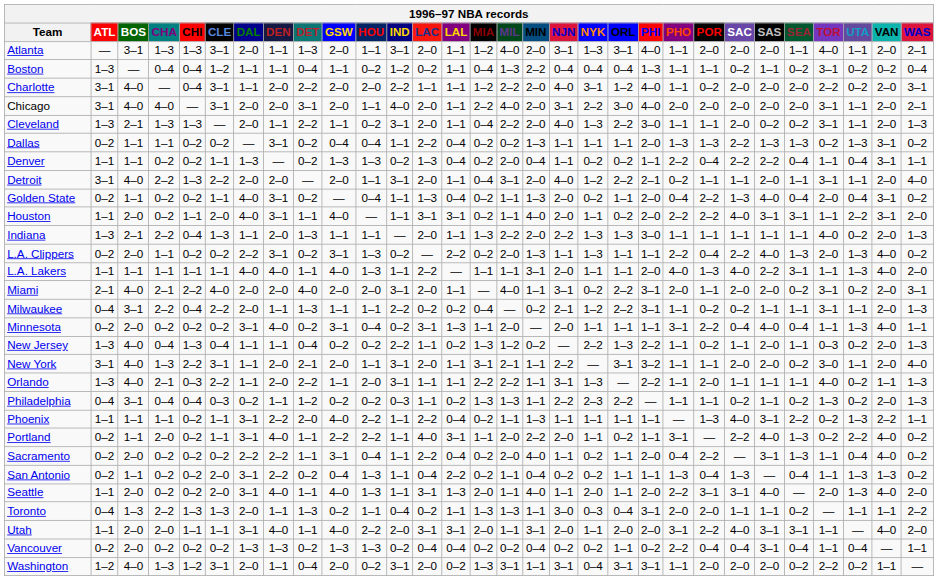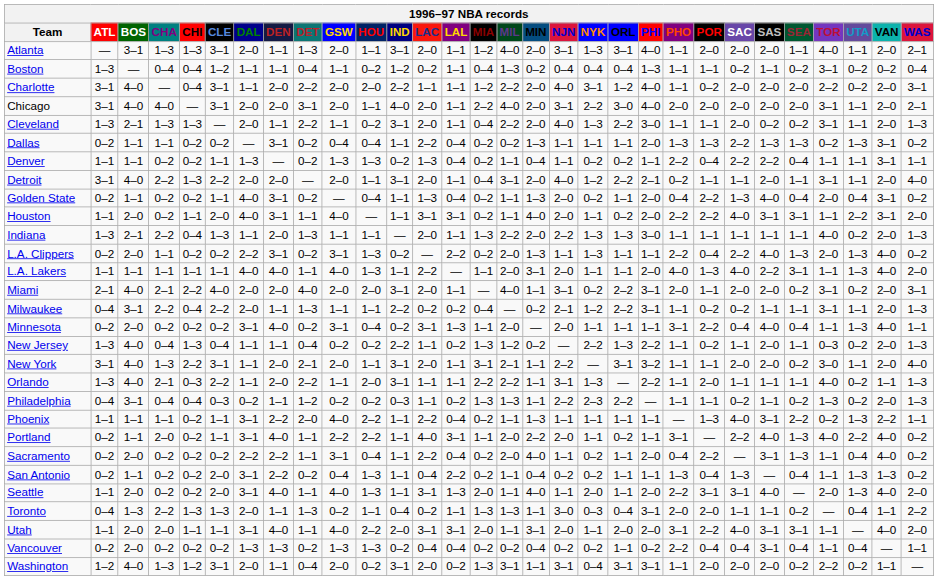 <table class="wikitable" style="font-size:90%; text-align:center;">
 <tr>
 <th colspan=30>1996–97 NBA records</th>
 </tr>
 <tr>
 <th width=100>Team</th>
 <th style="background:#FF0000;color:#FFFFFF;width=35">ATL</th>
 <th style="background:#006400;color:#FFFFFF;width=35">BOS</th>
 <th style="background:#008080;color:#800080;width=35">CHA</th>
 <th style="background:#FF0000;color:#000000;width=35">CHI</th>
 <th style="background:#000000;color:#5787DC;width=35">CLE</th>
 <th style="background:#00008B;color:#008000;width=35">DAL</th>
 <th style="background:#141A44;color:#BC2224;width=35">DEN</th>
 <th style="background:#0C7674;color:#BB222C;width=35">DET</th>
 <th style="background:#0000FF;color:#FFD700;width=35">GSW</th>
 <th style="background:#002366;color:#FF0000;width=35">HOU</th>
 <th style="background:#000080;color:#FFD700;width=35">IND</th>
 <th style="background:#F9160D;color:#1A2E8B;width=35">LAC</th>
 <th style="background:#800080;color:#FFD700;width=35">LAL</th>
 <th style="background:#000000;color:#8B0000;width=35">MIA</th>
 <th style="background:#00471B;color:#5C378A;width=35">MIL</th>
 <th style="background:#044D80;color:#000000;width=35">MIN</th>
 <th style="background:#DC143C;color:#0000CD;width=35">NJN</th>
 <th style="background:#0000FF;color:#FF8C00;width=35">NYK</th>
 <th style="background:#0000FF;color:#000000;width=35">ORL</th>
 <th style="background:#FF0000;color:#0000FF;width=35">PHI</th>
 <th style="background:#800080;color:#FF4500;width=35">PHO</th>
 <th style="background:#000000;color:#FF0000;width=35">POR</th>
 <th style="background:#6846A8;color:#FFFFFF;width=35">SAC</th>
 <th style="background:#000000;color:#C0C0C0;width=35">SAS</th>
 <th style="background:#005831;color:#992634;width=35">SEA</th>
 <th style="background:#7436BF;color:#BE0F34;width=35">TOR</th>
 <th style="background:#644A9C;color:#149BC7;width=35">UTA</th>
 <th style="background:#0CB2AC;color:#000000;width=35">VAN</th>
 <th style="background:#DC143C;color:#0000CD;width=35">WAS</th>
 </tr>
 <tr>
 <td style="text-align:left;"><a href='#'>Atlanta</a></td>
 <td>—</td>
 <td>3–1</td>
 <td>1–3</td>
 <td>1–3</td>
 <td>3–1</td>
 <td>2–0</td>
 <td>1–1</td>
 <td>1–3</td>
 <td>2–0</td>
 <td>1–1</td>
 <td>3–1</td>
 <td>2–0</td>
 <td>1–1</td>
 <td>1–2</td>
 <td>4–0</td>
 <td>2–0</td>
 <td>3–1</td>
 <td>1–3</td>
 <td>3–1</td>
 <td>4–0</td>
 <td>1–1</td>
 <td>2–0</td>
 <td>2–0</td>
 <td>2–0</td>
 <td>1–1</td>
 <td>4–0</td>
 <td>1–1</td>
 <td>2–0</td>
 <td>2–1</td>
 </tr>
 <tr>
 <td style="text-align:left;"><a href='#'>Boston</a></td>
 <td>1–3</td>
 <td>—</td>
 <td>0–4</td>
 <td>0–4</td>
 <td>1–2</td>
 <td>1–1</td>
 <td>1–1</td>
 <td>0–4</td>
 <td>1–1</td>
 <td>0–2</td>
 <td>1–2</td>
 <td>0–2</td>
 <td>1–1</td>
 <td>0–4</td>
 <td>1–3</td>
-<td>2–2</td>
+<td>0–2</td>
 <td>0–4</td>
 <td>0–4</td>
 <td>0–4</td>
 <td>1–3</td>
 <td>1–1</td>
 <td>1–1</td>
 <td>0–2</td>
 <td>1–1</td>
 <td>0–2</td>
 <td>3–1</td>
 <td>0–2</td>
 <td>0–2</td>
 <td>0–4</td>
 </tr>
 <tr>
 <td style="text-align:left;"><a href='#'>Charlotte</a></td>
 <td>3–1</td>
 <td>4–0</td>
 <td>—</td>
 <td>0–4</td>
 <td>3–1</td>
 <td>1–1</td>
 <td>2–0</td>
 <td>2–2</td>
 <td>2–0</td>
 <td>2–0</td>
 <td>2–2</td>
 <td>1–1</td>
 <td>1–1</td>
 <td>1–2</td>
 <td>2–2</td>
 <td>2–0</td>
 <td>4–0</td>
 <td>3–1</td>
 <td>1–2</td>
 <td>4–0</td>
 <td>1–1</td>
 <td>0–2</td>
 <td>2–0</td>
 <td>2–0</td>
 <td>2–0</td>
 <td>2–2</td>
 <td>0–2</td>
 <td>2–0</td>
 <td>3–1</td>
 </tr>
 <tr>
 <td style="text-align:left;">Chicago</td>
 <td>3–1</td>
 <td>4–0</td>
 <td>4–0</td>
 <td>—</td>
 <td>3–1</td>
 <td>2–0</td>
 <td>2–0</td>
 <td>3–1</td>
 <td>2–0</td>
 <td>1–1</td>
 <td>4–0</td>
 <td>2–0</td>
 <td>1–1</td>
 <td>2–2</td>
 <td>4–0</td>
 <td>2–0</td>
 <td>3–1</td>
 <td>2–2</td>
 <td>3–0</td>
 <td>4–0</td>
 <td>2–0</td>
 <td>2–0</td>
 <td>2–0</td>
 <td>2–0</td>
 <td>2–0</td>
 <td>3–1</td>
 <td>1–1</td>
 <td>2–0</td>
 <td>2–1</td>
 </tr>
 <tr>
 <td style="text-align:left;"><a href='#'>Cleveland</a></td>
 <td>1–3</td>
 <td>2–1</td>
 <td>1–3</td>
 <td>1–3</td>
 <td>—</td>
 <td>2–0</td>
 <td>1–1</td>
 <td>2–2</td>
 <td>1–1</td>
 <td>0–2</td>
 <td>3–1</td>
 <td>2–0</td>
 <td>1–1</td>
 <td>0–4</td>
 <td>2–2</td>
 <td>2–0</td>
 <td>4–0</td>
 <td>1–3</td>
 <td>2–2</td>
 <td>3–0</td>
 <td>1–1</td>
 <td>1–1</td>
 <td>2–0</td>
 <td>0–2</td>
 <td>0–2</td>
 <td>3–1</td>
 <td>1–1</td>
 <td>2–0</td>
 <td>1–3</td>
 </tr>
 <tr>
 <td style="text-align:left;"><a href='#'>Dallas</a></td>
 <td>0–2</td>
 <td>1–1</td>
 <td>1–1</td>
 <td>0–2</td>
 <td>0–2</td>
 <td>—</td>
 <td>3–1</td>
 <td>0–2</td>
 <td>0–4</td>
 <td>0–4</td>
 <td>1–1</td>
 <td>2–2</td>
 <td>0–4</td>
 <td>0–2</td>
 <td>0–2</td>
 <td>1–3</td>
 <td>1–1</td>
 <td>1–1</td>
 <td>1–1</td>
 <td>2–0</td>
 <td>1–3</td>
 <td>1–3</td>
 <td>2–2</td>
 <td>1–3</td>
 <td>1–3</td>
 <td>0–2</td>
 <td>1–3</td>
 <td>3–1</td>
 <td>0–2</td>
 </tr>
 <tr>
 <td style="text-align:left;"><a href='#'>Denver</a></td>
 <td>1–1</td>
 <td>1–1</td>
 <td>0–2</td>
 <td>0–2</td>
 <td>1–1</td>
 <td>1–3</td>
 <td>—</td>
 <td>0–2</td>
 <td>1–3</td>
 <td>1–3</td>
 <td>0–2</td>
 <td>1–3</td>
 <td>0–4</td>
 <td>0–2</td>
-<td>2–0</td>
+<td>1–1</td>
 <td>0–4</td>
 <td>1–1</td>
 <td>0–2</td>
 <td>0–2</td>
 <td>1–1</td>
 <td>2–2</td>
 <td>0–4</td>
 <td>2–2</td>
 <td>2–2</td>
 <td>0–4</td>
 <td>1–1</td>
-<td>0–4</td>
+<td>1–1</td>
 <td>3–1</td>
 <td>1–1</td>
 </tr>
 <tr>
 <td style="text-align:left;"><a href='#'>Detroit</a></td>
 <td>3–1</td>
 <td>4–0</td>
 <td>2–2</td>
 <td>1–3</td>
 <td>2–2</td>
 <td>2–0</td>
 <td>2–0</td>
 <td>—</td>
 <td>2–0</td>
 <td>1–1</td>
 <td>3–1</td>
 <td>2–0</td>
 <td>1–1</td>
 <td>0–4</td>
 <td>3–1</td>
 <td>2–0</td>
 <td>4–0</td>
 <td>1–2</td>
 <td>2–2</td>
 <td>2–1</td>
 <td>0–2</td>
 <td>1–1</td>
 <td>1–1</td>
 <td>2–0</td>
 <td>1–1</td>
 <td>3–1</td>
 <td>1–1</td>
 <td>2–0</td>
 <td>4–0</td>
 </tr>
 <tr>
 <td style="text-align:left;"><a href='#'>Golden State</a></td>
 <td>0–2</td>
 <td>1–1</td>
 <td>0–2</td>
 <td>0–2</td>
 <td>1–1</td>
 <td>4–0</td>
 <td>3–1</td>
 <td>0–2</td>
 <td>—</td>
 <td>0–4</td>
 <td>1–1</td>
 <td>1–3</td>
 <td>0–4</td>
 <td>0–2</td>
 <td>1–1</td>
 <td>1–3</td>
 <td>2–0</td>
 <td>0–2</td>
 <td>1–1</td>
 <td>2–0</td>
 <td>0–4</td>
 <td>2–2</td>
 <td>1–3</td>
 <td>4–0</td>
 <td>0–4</td>
 <td>2–0</td>
 <td>0–4</td>
 <td>3–1</td>
 <td>0–2</td>
 </tr>
 <tr>
 <td style="text-align:left;"><a href='#'>Houston</a></td>
 <td>1–1</td>
 <td>2–0</td>
 <td>0–2</td>
 <td>1–1</td>
 <td>2–0</td>
 <td>4–0</td>
 <td>3–1</td>
 <td>1–1</td>
 <td>4–0</td>
 <td>—</td>
 <td>1–1</td>
 <td>3–1</td>
 <td>3–1</td>
 <td>0–2</td>
 <td>1–1</td>
 <td>4–0</td>
 <td>2–0</td>
 <td>1–1</td>
 <td>0–2</td>
 <td>2–0</td>
 <td>2–2</td>
 <td>2–2</td>
 <td>4–0</td>
 <td>3–1</td>
 <td>3–1</td>
 <td>1–1</td>
 <td>2–2</td>
 <td>3–1</td>
 <td>2–0</td>
 </tr>
 <tr>
 <td style="text-align:left;"><a href='#'>Indiana</a></td>
 <td>1–3</td>
 <td>2–1</td>
 <td>2–2</td>
 <td>0–4</td>
 <td>1–3</td>
 <td>1–1</td>
 <td>2–0</td>
 <td>1–3</td>
 <td>1–1</td>
 <td>1–1</td>
 <td>—</td>
 <td>2–0</td>
 <td>1–1</td>
 <td>1–3</td>
 <td>2–2</td>
 <td>2–0</td>
 <td>2–2</td>
 <td>1–3</td>
 <td>1–3</td>
 <td>3–0</td>
 <td>1–1</td>
 <td>1–1</td>
 <td>1–1</td>
 <td>1–1</td>
 <td>1–1</td>
 <td>4–0</td>
 <td>0–2</td>
 <td>2–0</td>
 <td>1–3</td>
 </tr>
 <tr>
 <td style="text-align:left;"><a href='#'>L.A. Clippers</a></td>
 <td>0–2</td>
 <td>2–0</td>
 <td>1–1</td>
 <td>0–2</td>
 <td>0–2</td>
 <td>2–2</td>
 <td>3–1</td>
 <td>0–2</td>
 <td>3–1</td>
 <td>1–3</td>
 <td>0–2</td>
 <td>—</td>
 <td>2–2</td>
 <td>0–2</td>
 <td>2–0</td>
 <td>1–3</td>
 <td>1–1</td>
 <td>1–3</td>
 <td>1–1</td>
 <td>1–1</td>
 <td>2–2</td>
 <td>0–4</td>
 <td>2–2</td>
 <td>4–0</td>
 <td>1–3</td>
 <td>2–0</td>
 <td>1–3</td>
 <td>4–0</td>
 <td>0–2</td>
 </tr>
 <tr>
 <td style="text-align:left;"><a href='#'>L.A. Lakers</a></td>
 <td>1–1</td>
 <td>1–1</td>
 <td>1–1</td>
 <td>1–1</td>
 <td>1–1</td>
 <td>4–0</td>
 <td>4–0</td>
 <td>1–1</td>
 <td>4–0</td>
 <td>1–3</td>
 <td>1–1</td>
 <td>2–2</td>
 <td>—</td>
 <td>1–1</td>
-<td>1–1</td>
+<td>2–0</td>
 <td>3–1</td>
 <td>2–0</td>
 <td>1–1</td>
 <td>1–1</td>
 <td>2–0</td>
 <td>4–0</td>
 <td>1–3</td>
 <td>4–0</td>
 <td>2–2</td>
 <td>3–1</td>
 <td>1–1</td>
 <td>1–3</td>
 <td>4–0</td>
 <td>2–0</td>
 </tr>
 <tr>
 <td style="text-align:left;"><a href='#'>Miami</a></td>
 <td>2–1</td>
 <td>4–0</td>
 <td>2–1</td>
 <td>2–2</td>
 <td>4–0</td>
 <td>2–0</td>
 <td>2–0</td>
 <td>4–0</td>
 <td>2–0</td>
 <td>2–0</td>
 <td>3–1</td>
 <td>2–0</td>
 <td>1–1</td>
 <td>—</td>
 <td>4–0</td>
 <td>1–1</td>
 <td>3–1</td>
 <td>0–2</td>
 <td>2–2</td>
 <td>3–1</td>
 <td>2–0</td>
 <td>1–1</td>
 <td>2–0</td>
 <td>2–0</td>
 <td>0–2</td>
 <td>3–1</td>
 <td>0–2</td>
 <td>2–0</td>
 <td>3–1</td>
 </tr>
 <tr>
 <td style="text-align:left;"><a href='#'>Milwaukee</a></td>
 <td>0–4</td>
 <td>3–1</td>
 <td>2–2</td>
 <td>0–4</td>
 <td>2–2</td>
 <td>2–0</td>
 <td>1–1</td>
 <td>1–3</td>
 <td>1–1</td>
 <td>1–1</td>
 <td>2–2</td>
 <td>0–2</td>
 <td>0–2</td>
 <td>0–4</td>
 <td>—</td>
 <td>0–2</td>
 <td>2–1</td>
 <td>1–2</td>
 <td>2–2</td>
 <td>3–1</td>
 <td>1–1</td>
 <td>0–2</td>
 <td>0–2</td>
 <td>1–1</td>
 <td>1–1</td>
 <td>3–1</td>
 <td>1–1</td>
 <td>2–0</td>
 <td>1–3</td>
 </tr>
 <tr>
 <td style="text-align:left;"><a href='#'>Minnesota</a></td>
 <td>0–2</td>
 <td>2–0</td>
 <td>0–2</td>
 <td>0–2</td>
 <td>0–2</td>
 <td>3–1</td>
 <td>4–0</td>
 <td>0–2</td>
 <td>3–1</td>
 <td>0–4</td>
 <td>0–2</td>
 <td>3–1</td>
 <td>1–3</td>
 <td>1–1</td>
 <td>2–0</td>
 <td>—</td>
 <td>2–0</td>
 <td>1–1</td>
 <td>1–1</td>
 <td>1–1</td>
 <td>3–1</td>
 <td>2–2</td>
 <td>0–4</td>
 <td>4–0</td>
 <td>0–4</td>
 <td>1–1</td>
 <td>1–3</td>
 <td>4–0</td>
 <td>1–1</td>
 </tr>
 <tr>
 <td style="text-align:left;"><a href='#'>New Jersey</a></td>
 <td>1–3</td>
 <td>4–0</td>
 <td>0–4</td>
 <td>1–3</td>
 <td>0–4</td>
 <td>1–1</td>
 <td>1–1</td>
 <td>0–4</td>
 <td>0–2</td>
 <td>0–2</td>
 <td>2–2</td>
 <td>1–1</td>
 <td>0–2</td>
 <td>1–3</td>
 <td>1–2</td>
 <td>0–2</td>
 <td>—</td>
 <td>2–2</td>
 <td>1–3</td>
 <td>2–2</td>
 <td>1–1</td>
 <td>0–2</td>
 <td>1–1</td>
 <td>2–0</td>
 <td>1–1</td>
 <td>0–3</td>
 <td>0–2</td>
 <td>2–0</td>
 <td>1–3</td>
 </tr>
 <tr>
 <td style="text-align:left;"><a href='#'>New York</a></td>
 <td>3–1</td>
 <td>4–0</td>
 <td>1–3</td>
 <td>2–2</td>
 <td>3–1</td>
 <td>1–1</td>
 <td>2–0</td>
 <td>2–1</td>
 <td>2–0</td>
 <td>1–1</td>
 <td>3–1</td>
 <td>2–0</td>
 <td>1–1</td>
 <td>3–1</td>
 <td>2–1</td>
 <td>1–1</td>
 <td>2–2</td>
 <td>—</td>
 <td>3–1</td>
 <td>3–2</td>
 <td>1–1</td>
 <td>1–1</td>
 <td>2–0</td>
 <td>2–0</td>
 <td>0–2</td>
 <td>3–0</td>
 <td>1–1</td>
 <td>2–0</td>
 <td>4–0</td>
 </tr>
 <tr>
 <td style="text-align:left;"><a href='#'>Orlando</a></td>
 <td>1–3</td>
 <td>4–0</td>
 <td>2–1</td>
 <td>0–3</td>
 <td>2–2</td>
 <td>1–1</td>
 <td>2–0</td>
 <td>2–2</td>
 <td>1–1</td>
 <td>2–0</td>
 <td>3–1</td>
 <td>1–1</td>
 <td>1–1</td>
 <td>2–2</td>
 <td>2–2</td>
 <td>1–1</td>
 <td>3–1</td>
 <td>1–3</td>
 <td>—</td>
 <td>2–2</td>
 <td>1–1</td>
 <td>2–0</td>
 <td>1–1</td>
 <td>1–1</td>
 <td>1–1</td>
 <td>4–0</td>
 <td>0–2</td>
 <td>1–1</td>
 <td>1–3</td>
 </tr>
 <tr>
 <td style="text-align:left;"><a href='#'>Philadelphia</a></td>
 <td>0–4</td>
 <td>3–1</td>
 <td>0–4</td>
 <td>0–4</td>
 <td>0–3</td>
 <td>0–2</td>
 <td>1–1</td>
 <td>1–2</td>
 <td>0–2</td>
 <td>0–2</td>
 <td>0–3</td>
 <td>1–1</td>
 <td>0–2</td>
 <td>1–3</td>
 <td>1–3</td>
 <td>1–1</td>
 <td>2–2</td>
 <td>2–3</td>
 <td>2–2</td>
 <td>—</td>
 <td>1–1</td>
 <td>1–1</td>
 <td>0–2</td>
 <td>1–1</td>
 <td>0–2</td>
 <td>1–3</td>
 <td>0–2</td>
 <td>2–0</td>
 <td>1–3</td>
 </tr>
 <tr>
 <td style="text-align:left;"><a href='#'>Phoenix</a></td>
 <td>1–1</td>
 <td>1–1</td>
 <td>1–1</td>
 <td>0–2</td>
 <td>1–1</td>
 <td>3–1</td>
 <td>2–2</td>
 <td>2–0</td>
 <td>4–0</td>
 <td>2–2</td>
 <td>1–1</td>
 <td>2–2</td>
 <td>0–4</td>
 <td>0–2</td>
 <td>1–1</td>
 <td>1–3</td>
 <td>1–1</td>
 <td>1–1</td>
 <td>1–1</td>
 <td>1–1</td>
 <td>—</td>
 <td>1–3</td>
 <td>4–0</td>
 <td>3–1</td>
 <td>2–2</td>
 <td>0–2</td>
 <td>1–3</td>
 <td>2–2</td>
 <td>1–1</td>
 </tr>
 <tr>
 <td style="text-align:left;"><a href='#'>Portland</a></td>
 <td>0–2</td>
 <td>1–1</td>
 <td>2–0</td>
 <td>0–2</td>
 <td>1–1</td>
 <td>3–1</td>
 <td>4–0</td>
 <td>1–1</td>
 <td>2–2</td>
 <td>2–2</td>
 <td>1–1</td>
 <td>4–0</td>
 <td>3–1</td>
 <td>1–1</td>
 <td>2–0</td>
 <td>2–2</td>
 <td>2–0</td>
 <td>1–1</td>
 <td>0–2</td>
 <td>1–1</td>
 <td>3–1</td>
 <td>—</td>
 <td>2–2</td>
 <td>4–0</td>
 <td>1–3</td>
-<td>0–2</td>
+<td>4–0</td>
 <td>2–2</td>
 <td>4–0</td>
 <td>0–2</td>
 </tr>
 <tr>
 <td style="text-align:left;"><a href='#'>Sacramento</a></td>
 <td>0–2</td>
 <td>2–0</td>
 <td>0–2</td>
 <td>0–2</td>
 <td>0–2</td>
 <td>2–2</td>
 <td>2–2</td>
 <td>1–1</td>
 <td>3–1</td>
 <td>0–4</td>
 <td>1–1</td>
 <td>2–2</td>
 <td>0–4</td>
 <td>0–2</td>
 <td>2–0</td>
 <td>4–0</td>
 <td>1–1</td>
 <td>0–2</td>
 <td>1–1</td>
 <td>2–0</td>
 <td>0–4</td>
 <td>2–2</td>
 <td>—</td>
 <td>3–1</td>
 <td>1–3</td>
 <td>1–1</td>
 <td>0–4</td>
 <td>4–0</td>
 <td>0–2</td>
 </tr>
 <tr>
 <td style="text-align:left;"><a href='#'>San Antonio</a></td>
 <td>0–2</td>
 <td>1–1</td>
 <td>0–2</td>
 <td>0–2</td>
 <td>2–0</td>
 <td>3–1</td>
 <td>2–2</td>
 <td>0–2</td>
 <td>0–4</td>
 <td>1–3</td>
 <td>1–1</td>
 <td>0–4</td>
 <td>2–2</td>
 <td>0–2</td>
 <td>1–1</td>
 <td>0–4</td>
 <td>0–2</td>
 <td>0–2</td>
 <td>1–1</td>
 <td>1–1</td>
 <td>1–3</td>
 <td>0–4</td>
 <td>1–3</td>
 <td>—</td>
 <td>0–4</td>
 <td>1–1</td>
 <td>1–3</td>
 <td>1–3</td>
 <td>0–2</td>
 </tr>
 <tr>
 <td style="text-align:left;"><a href='#'>Seattle</a></td>
 <td>1–1</td>
 <td>2–0</td>
 <td>0–2</td>
 <td>0–2</td>
 <td>2–0</td>
 <td>3–1</td>
 <td>4–0</td>
 <td>1–1</td>
 <td>4–0</td>
 <td>1–3</td>
 <td>1–1</td>
 <td>3–1</td>
 <td>1–3</td>
 <td>2–0</td>
 <td>1–1</td>
 <td>4–0</td>
 <td>1–1</td>
 <td>2–0</td>
 <td>1–1</td>
 <td>2–0</td>
 <td>2–2</td>
 <td>3–1</td>
 <td>3–1</td>
 <td>4–0</td>
 <td>—</td>
 <td>2–0</td>
 <td>1–3</td>
 <td>4–0</td>
 <td>2–0</td>
 </tr>
 <tr>
 <td style="text-align:left;"><a href='#'>Toronto</a></td>
 <td>0–4</td>
 <td>1–3</td>
 <td>2–2</td>
 <td>1–3</td>
 <td>1–3</td>
 <td>2–0</td>
 <td>1–1</td>
 <td>1–3</td>
 <td>0–2</td>
 <td>1–1</td>
 <td>0–4</td>
 <td>0–2</td>
 <td>1–1</td>
 <td>1–3</td>
 <td>1–3</td>
 <td>1–1</td>
 <td>3–0</td>
 <td>0–3</td>
 <td>0–4</td>
 <td>3–1</td>
 <td>2–0</td>
 <td>2–0</td>
 <td>1–1</td>
 <td>1–1</td>
 <td>0–2</td>
 <td>—</td>
-<td>1–1</td>
+<td>0–4</td>
 <td>1–1</td>
 <td>2–2</td>
 </tr>
 <tr>
 <td style="text-align:left;"><a href='#'>Utah</a></td>
 <td>1–1</td>
 <td>2–0</td>
 <td>2–0</td>
 <td>1–1</td>
 <td>1–1</td>
 <td>3–1</td>
 <td>4–0</td>
 <td>1–1</td>
 <td>4–0</td>
 <td>2–2</td>
 <td>2–0</td>
 <td>3–1</td>
 <td>3–1</td>
 <td>2–0</td>
 <td>1–1</td>
 <td>3–1</td>
 <td>2–0</td>
 <td>1–1</td>
 <td>2–0</td>
 <td>2–0</td>
 <td>3–1</td>
 <td>2–2</td>
 <td>4–0</td>
 <td>3–1</td>
 <td>3–1</td>
 <td>1–1</td>
 <td>—</td>
 <td>4–0</td>
 <td>2–0</td>
 </tr>
 <tr>
 <td style="text-align:left;"><a href='#'>Vancouver</a></td>
 <td>0–2</td>
 <td>2–0</td>
 <td>0–2</td>
 <td>0–2</td>
 <td>0–2</td>
 <td>1–3</td>
 <td>1–3</td>
 <td>0–2</td>
 <td>1–3</td>
 <td>1–3</td>
 <td>0–2</td>
 <td>0–4</td>
 <td>0–4</td>
 <td>0–2</td>
 <td>0–2</td>
 <td>0–4</td>
 <td>0–2</td>
 <td>0–2</td>
 <td>1–1</td>
 <td>0–2</td>
 <td>2–2</td>
 <td>0–4</td>
 <td>0–4</td>
 <td>3–1</td>
 <td>0–4</td>
 <td>1–1</td>
 <td>0–4</td>
 <td>—</td>
 <td>1–1</td>
 </tr>
 <tr>
 <td style="text-align:left;"><a href='#'>Washington</a></td>
 <td>1–2</td>
 <td>4–0</td>
 <td>1–3</td>
 <td>1–2</td>
 <td>3–1</td>
 <td>2–0</td>
 <td>1–1</td>
 <td>0–4</td>
 <td>2–0</td>
 <td>0–2</td>
 <td>3–1</td>
 <td>2–0</td>
 <td>0–2</td>
 <td>1–3</td>
 <td>3–1</td>
 <td>1–1</td>
 <td>3–1</td>
 <td>0–4</td>
 <td>3–1</td>
 <td>3–1</td>
 <td>1–1</td>
 <td>2–0</td>
 <td>2–0</td>
 <td>2–0</td>
 <td>0–2</td>
 <td>2–2</td>
 <td>0–2</td>
 <td>1–1</td>
 <td>—</td>
 </tr>
 </table>
